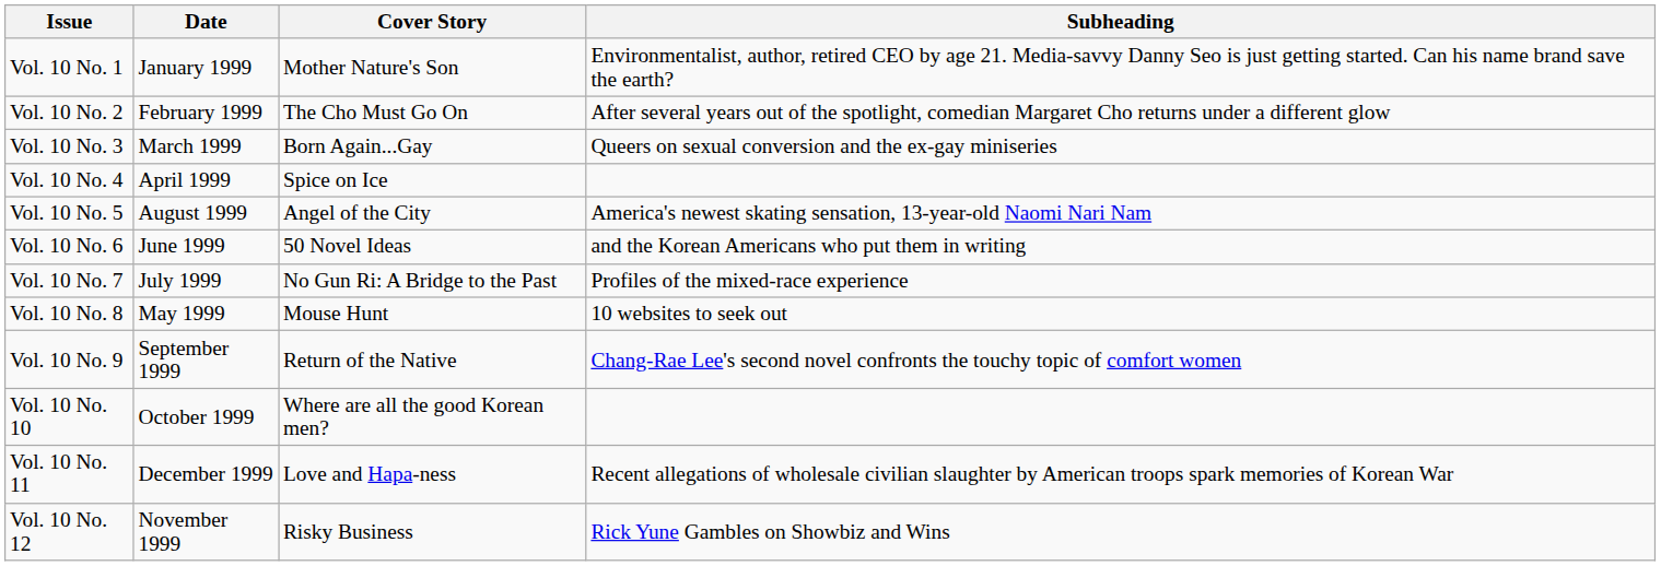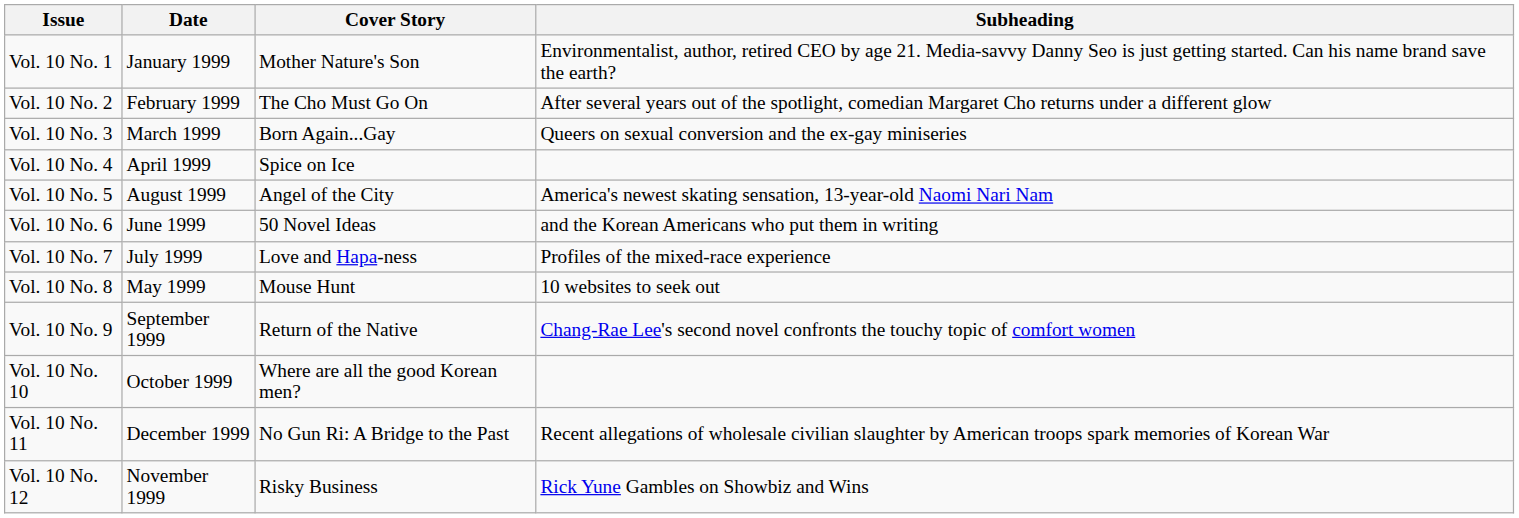 <table class="wikitable">
 <tr>
 <th>Issue</th>
 <th>Date</th>
 <th>Cover Story</th>
 <th>Subheading</th>
 </tr>
 <tr>
 <td>Vol. 10 No. 1</td>
 <td>January 1999</td>
 <td>Mother Nature's Son</td>
 <td>Environmentalist, author, retired CEO by age 21. Media-savvy Danny Seo is just getting started. Can his name brand save the earth?</td>
 </tr>
 <tr>
 <td>Vol. 10 No. 2</td>
 <td>February 1999</td>
 <td>The Cho Must Go On</td>
 <td>After several years out of the spotlight, comedian Margaret Cho returns under a different glow</td>
 </tr>
 <tr>
 <td>Vol. 10 No. 3</td>
 <td>March 1999</td>
 <td>Born Again...Gay</td>
 <td>Queers on sexual conversion and the ex-gay miniseries</td>
 </tr>
 <tr>
 <td>Vol. 10 No. 4</td>
 <td>April 1999</td>
 <td>Spice on Ice</td>
 <td></td>
 </tr>
 <tr>
 <td>Vol. 10 No. 5</td>
 <td>August 1999</td>
 <td>Angel of the City</td>
 <td>America's newest skating sensation, 13-year-old <a href='#'>Naomi Nari Nam</a></td>
 </tr>
 <tr>
 <td>Vol. 10 No. 6</td>
 <td>June 1999</td>
 <td>50 Novel Ideas</td>
 <td>and the Korean Americans who put them in writing</td>
 </tr>
 <tr>
 <td>Vol. 10 No. 7</td>
 <td>July 1999</td>
-<td>No Gun Ri: A Bridge to the Past</td>
+<td>Love and <a href='#'>Hapa</a>-ness</td>
 <td>Profiles of the mixed-race experience</td>
 </tr>
 <tr>
 <td>Vol. 10 No. 8</td>
 <td>May 1999</td>
 <td>Mouse Hunt</td>
 <td>10 websites to seek out</td>
 </tr>
 <tr>
 <td>Vol. 10 No. 9</td>
 <td>September 1999</td>
 <td>Return of the Native</td>
 <td><a href='#'>Chang-Rae Lee</a>'s second novel confronts the touchy topic of <a href='#'>comfort women</a></td>
 </tr>
 <tr>
 <td>Vol. 10 No. 10</td>
 <td>October 1999</td>
 <td>Where are all the good Korean men?</td>
 <td></td>
 </tr>
 <tr>
 <td>Vol. 10 No. 11</td>
 <td>December 1999</td>
-<td>Love and <a href='#'>Hapa</a>-ness</td>
+<td>No Gun Ri: A Bridge to the Past</td>
 <td>Recent allegations of wholesale civilian slaughter by American troops spark memories of Korean War</td>
 </tr>
 <tr>
 <td>Vol. 10 No. 12</td>
 <td>November 1999</td>
 <td>Risky Business</td>
 <td><a href='#'>Rick Yune</a> Gambles on Showbiz and Wins</td>
 </tr>
 </table>
